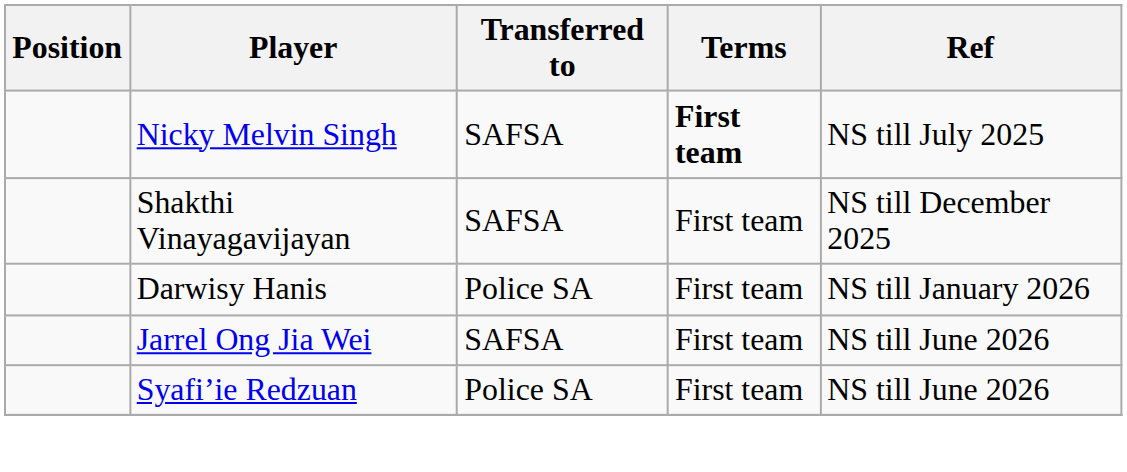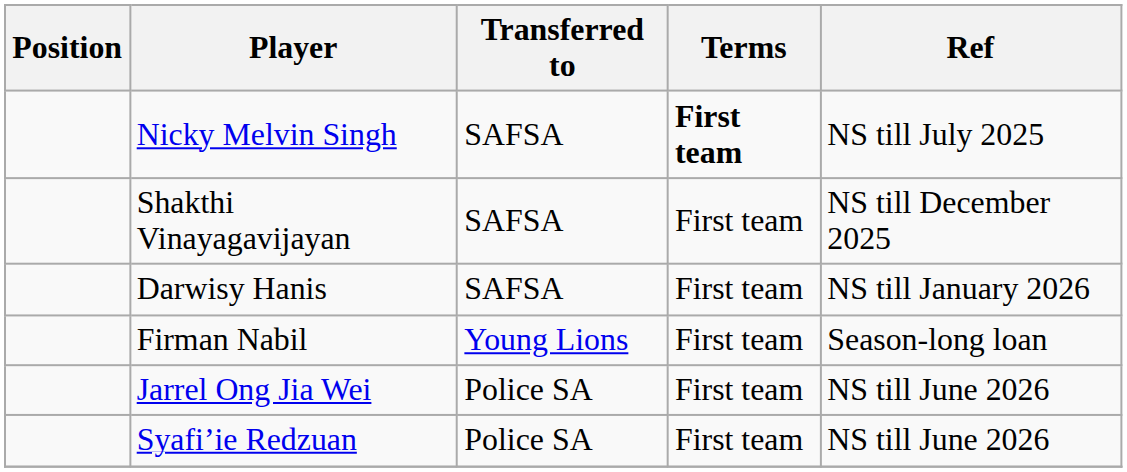 <table class="wikitable sortable" style="width:90%;text-align:left">
 <tr>
 <th>Position</th>
 <th>Player</th>
 <th>Transferred to</th>
 <th>Terms</th>
 <th>Ref</th>
 </tr>
 <tr>
 <td></td>
 <td> <a href='#'>Nicky Melvin Singh</a></td>
 <td> SAFSA</td>
 <td><strong>First team</strong></td>
 <td>NS till July 2025 </td>
 </tr>
 <tr>
 <td></td>
 <td> Shakthi Vinayagavijayan</td>
 <td> SAFSA</td>
 <td>First team</td>
 <td>NS till December 2025 </td>
 </tr>
 <tr>
 <td></td>
 <td> Darwisy Hanis</td>
-<td> Police SA</td>
+<td> SAFSA</td>
 <td>First team</td>
 <td>NS till January 2026</td>
 </tr>
 <tr>
 <td></td>
+<td> Firman Nabil</td>
+<td> <a href='#'>Young Lions</a></td>
+<td>First team</td>
+<td>Season-long loan </td>
+</tr>
+<tr>
+<td></td>
 <td> <a href='#'>Jarrel Ong Jia Wei</a></td>
-<td> SAFSA</td>
+<td> Police SA</td>
 <td>First team</td>
 <td>NS till June 2026 </td>
 </tr>
 <tr>
 <td></td>
 <td> <a href='#'>Syafi’ie Redzuan</a></td>
 <td> Police SA</td>
 <td>First team</td>
 <td>NS till June 2026 </td>
 </tr>
 <tr>
 </tr>
 </table>
